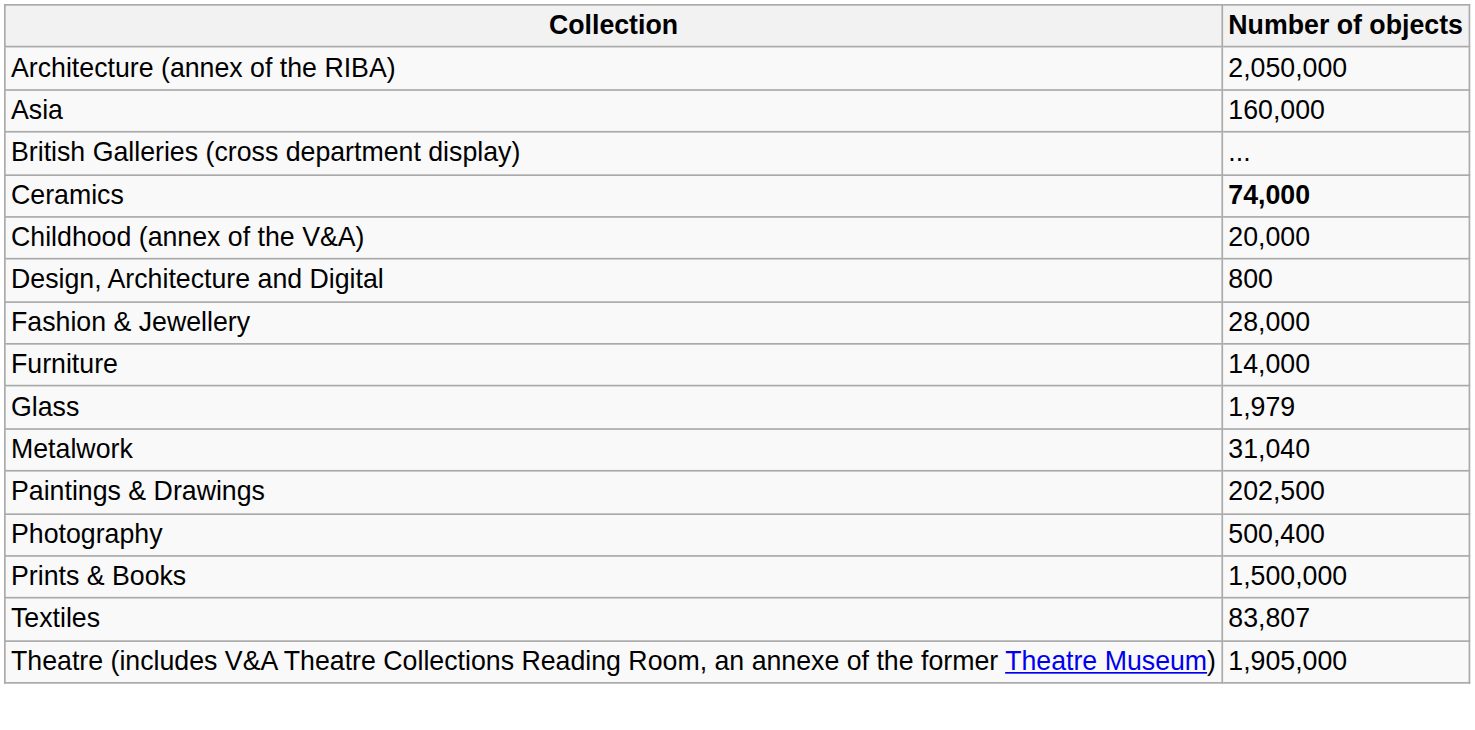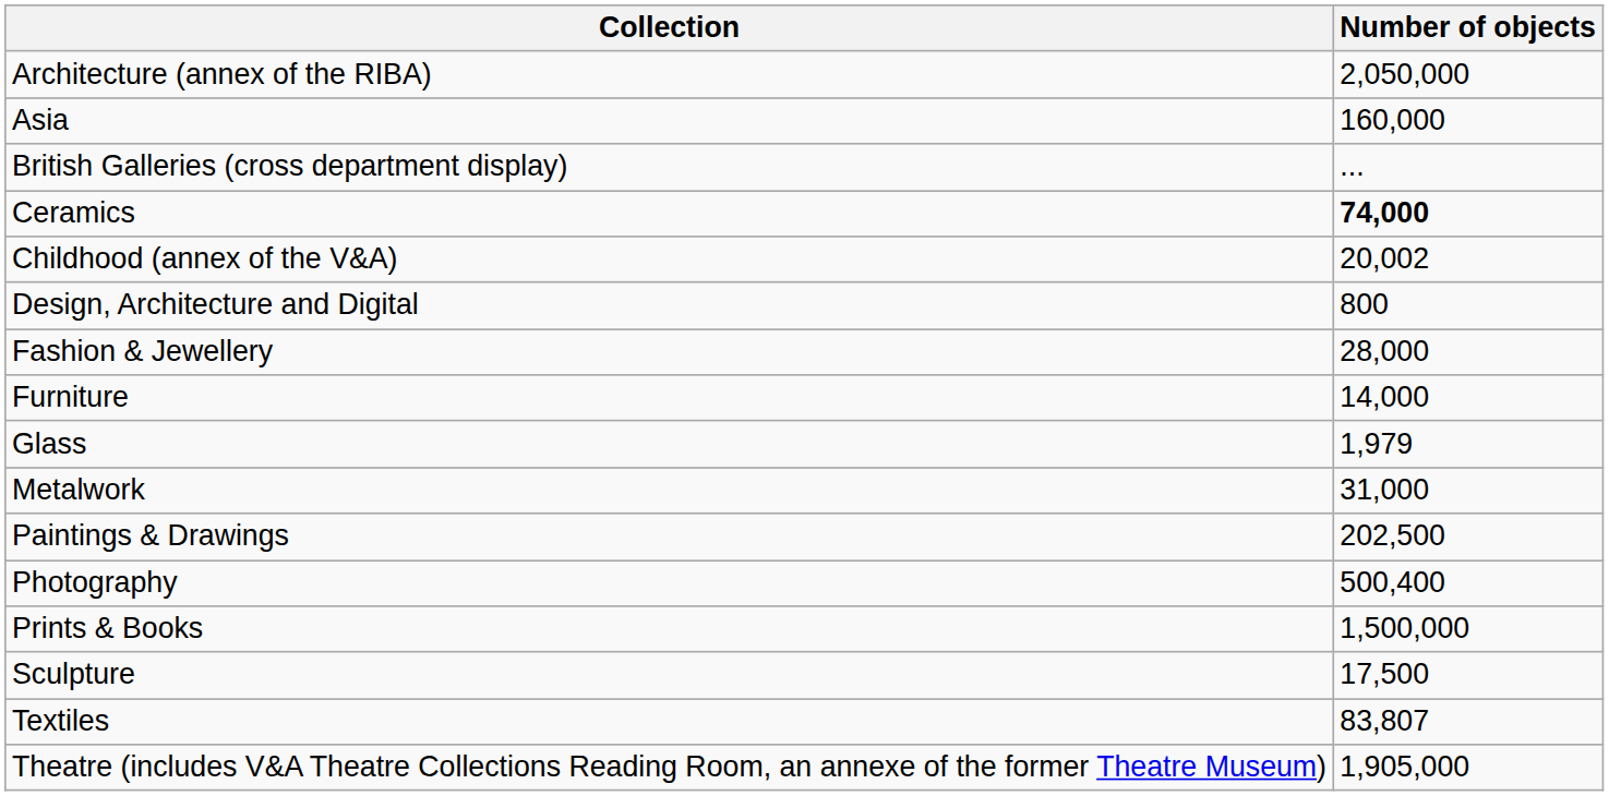 <table class="wikitable">
 <tr>
 <th>Collection</th>
 <th>Number of objects</th>
 </tr>
 <tr>
 <td>Architecture (annex of the RIBA)</td>
 <td>2,050,000</td>
 </tr>
 <tr>
 <td>Asia</td>
 <td>160,000</td>
 </tr>
 <tr>
 <td>British Galleries (cross department display)</td>
 <td>...</td>
 </tr>
 <tr>
 <td>Ceramics</td>
 <td><strong>74,000</strong></td>
 </tr>
 <tr>
 <td>Childhood (annex of the V&A)</td>
-<td>20,000</td>
+<td>20,002</td>
 </tr>
 <tr>
 <td>Design, Architecture and Digital</td>
 <td>800</td>
 </tr>
 <tr>
 <td>Fashion & Jewellery</td>
 <td>28,000</td>
 </tr>
 <tr>
 <td>Furniture</td>
 <td>14,000</td>
 </tr>
 <tr>
 <td>Glass</td>
 <td>1,979</td>
 </tr>
 <tr>
 <td>Metalwork</td>
-<td>31,040</td>
+<td>31,000</td>
 </tr>
 <tr>
 <td>Paintings & Drawings</td>
 <td>202,500</td>
 </tr>
 <tr>
 <td>Photography</td>
 <td>500,400</td>
 </tr>
 <tr>
 <td>Prints & Books</td>
 <td>1,500,000</td>
 </tr>
 <tr>
+<td>Sculpture</td>
+<td>17,500</td>
+</tr>
+<tr>
 <td>Textiles</td>
 <td>83,807</td>
 </tr>
 <tr>
 <td>Theatre (includes V&A Theatre Collections Reading Room, an annexe of the former <a href='#'>Theatre Museum</a>)</td>
 <td>1,905,000</td>
 </tr>
 </table>
